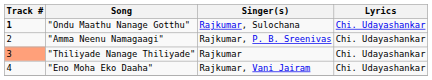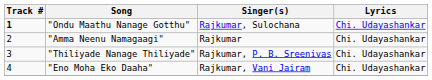 <table class="wikitable" style="font-size:95%;">
 <tr>
 <th>Track #</th>
 <th>Song</th>
 <th>Singer(s)</th>
 <th>Lyrics</th>
 </tr>
 <tr>
 <td><strong>1</strong></td>
 <td>"Ondu Maathu Nanage Gotthu"</td>
 <td><a href='#'>Rajkumar</a>,  Sulochana</td>
 <td><a href='#'>Chi. Udayashankar</a></td>
 </tr>
 <tr>
 <td>2</td>
 <td>"Amma Neenu Namagaagi"</td>
-<td>Rajkumar, <a href='#'>P. B. Sreenivas</a></td>
+<td>Rajkumar</td>
 <td>Chi. Udayashankar</td>
 </tr>
 <tr>
-<td style="background: lightsalmon;">3</td>
+<td>3</td>
 <td>"Thiliyade Nanage Thiliyade"</td>
-<td>Rajkumar</td>
+<td>Rajkumar, <a href='#'>P. B. Sreenivas</a></td>
 <td>Chi. Udayashankar</td>
 </tr>
 <tr>
 <td>4</td>
 <td>"Eno Moha Eko Daaha"</td>
 <td>Rajkumar, <a href='#'>Vani Jairam</a></td>
 <td>Chi. Udayashankar</td>
 </tr>
 <tr>
 </tr>
 </table>
